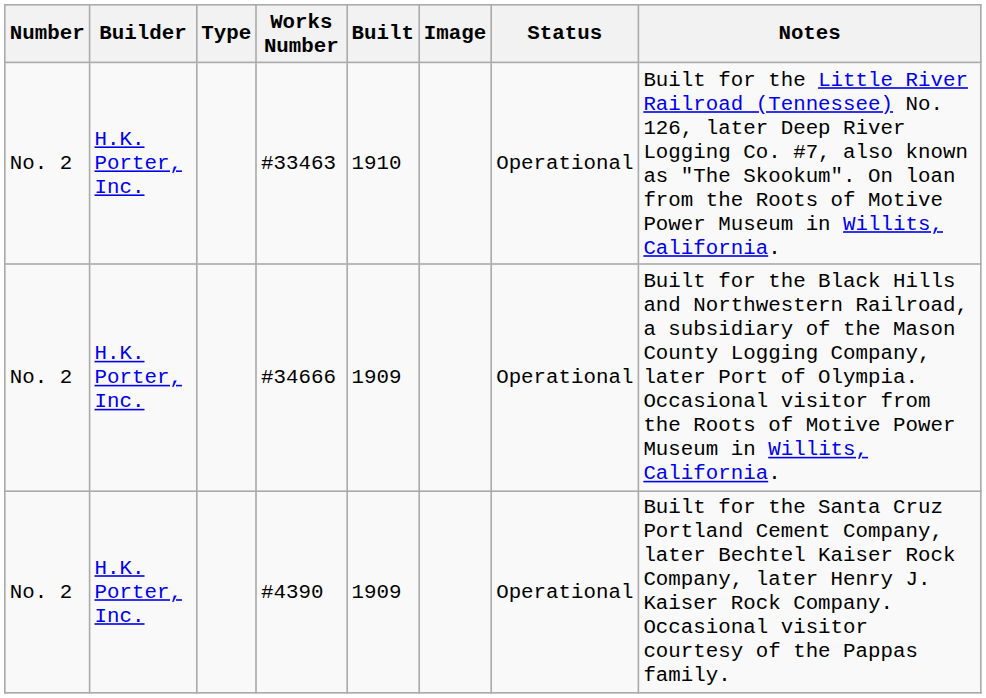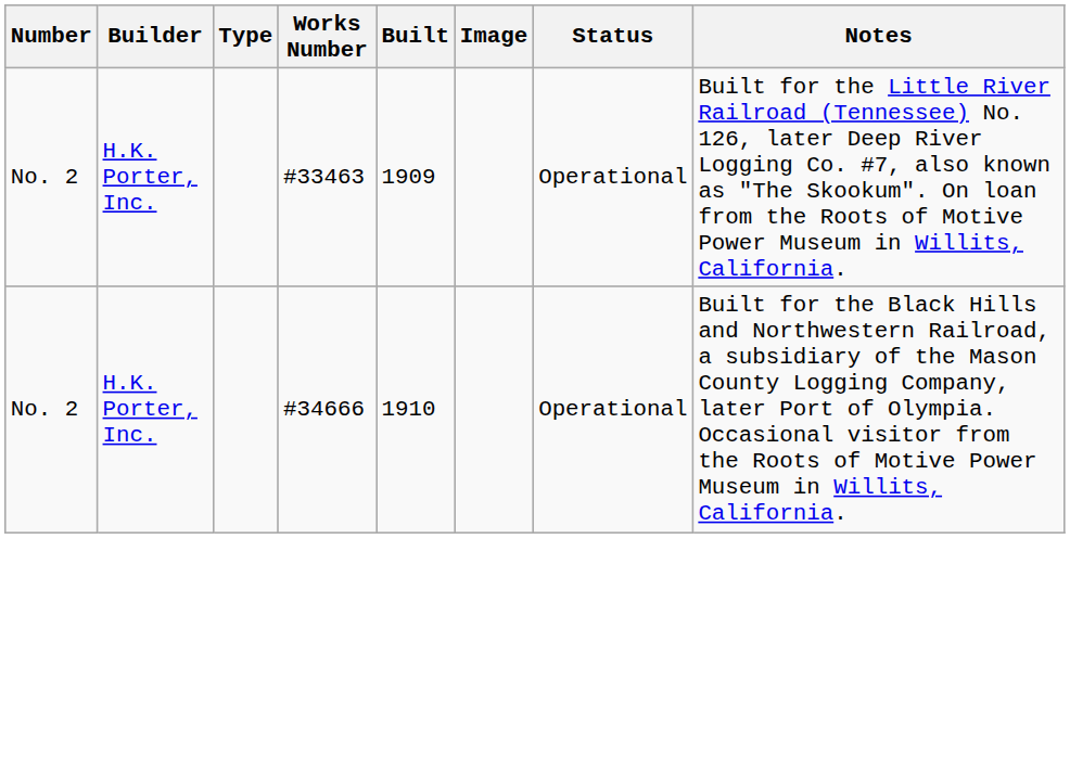 <table class="wikitable">
 <tr>
 <th>Number</th>
 <th>Builder</th>
 <th>Type</th>
 <th>Works Number</th>
 <th>Built</th>
 <th>Image</th>
 <th>Status</th>
 <th>Notes</th>
 </tr>
 <tr>
 <td>No. 2</td>
 <td><a href='#'>H.K. Porter, Inc.</a></td>
 <td></td>
 <td>#33463</td>
-<td>1910</td>
+<td>1909</td>
 <td></td>
 <td>Operational</td>
 <td>Built for the <a href='#'>Little River Railroad (Tennessee)</a> No. 126, later Deep River Logging Co. #7, also known as "The Skookum". On loan from the Roots of Motive Power Museum in <a href='#'>Willits, California</a>.</td>
 </tr>
 <tr>
 <td>No. 2</td>
 <td><a href='#'>H.K. Porter, Inc.</a></td>
 <td></td>
 <td>#34666</td>
-<td>1909</td>
+<td>1910</td>
 <td></td>
 <td>Operational</td>
 <td>Built for the Black Hills and Northwestern Railroad, a subsidiary of the Mason County Logging Company, later Port of Olympia. Occasional visitor from the Roots of Motive Power Museum in <a href='#'>Willits, California</a>.</td>
 </tr>
-<tr>
-<td>No. 2</td>
-<td><a href='#'>H.K. Porter, Inc.</a></td>
-<td></td>
-<td>#4390</td>
-<td>1909</td>
-<td></td>
-<td>Operational</td>
-<td>Built for the Santa Cruz Portland Cement Company, later Bechtel Kaiser Rock Company, later Henry J. Kaiser Rock Company. Occasional visitor courtesy of the Pappas family.</td>
-</tr>
 </table>
